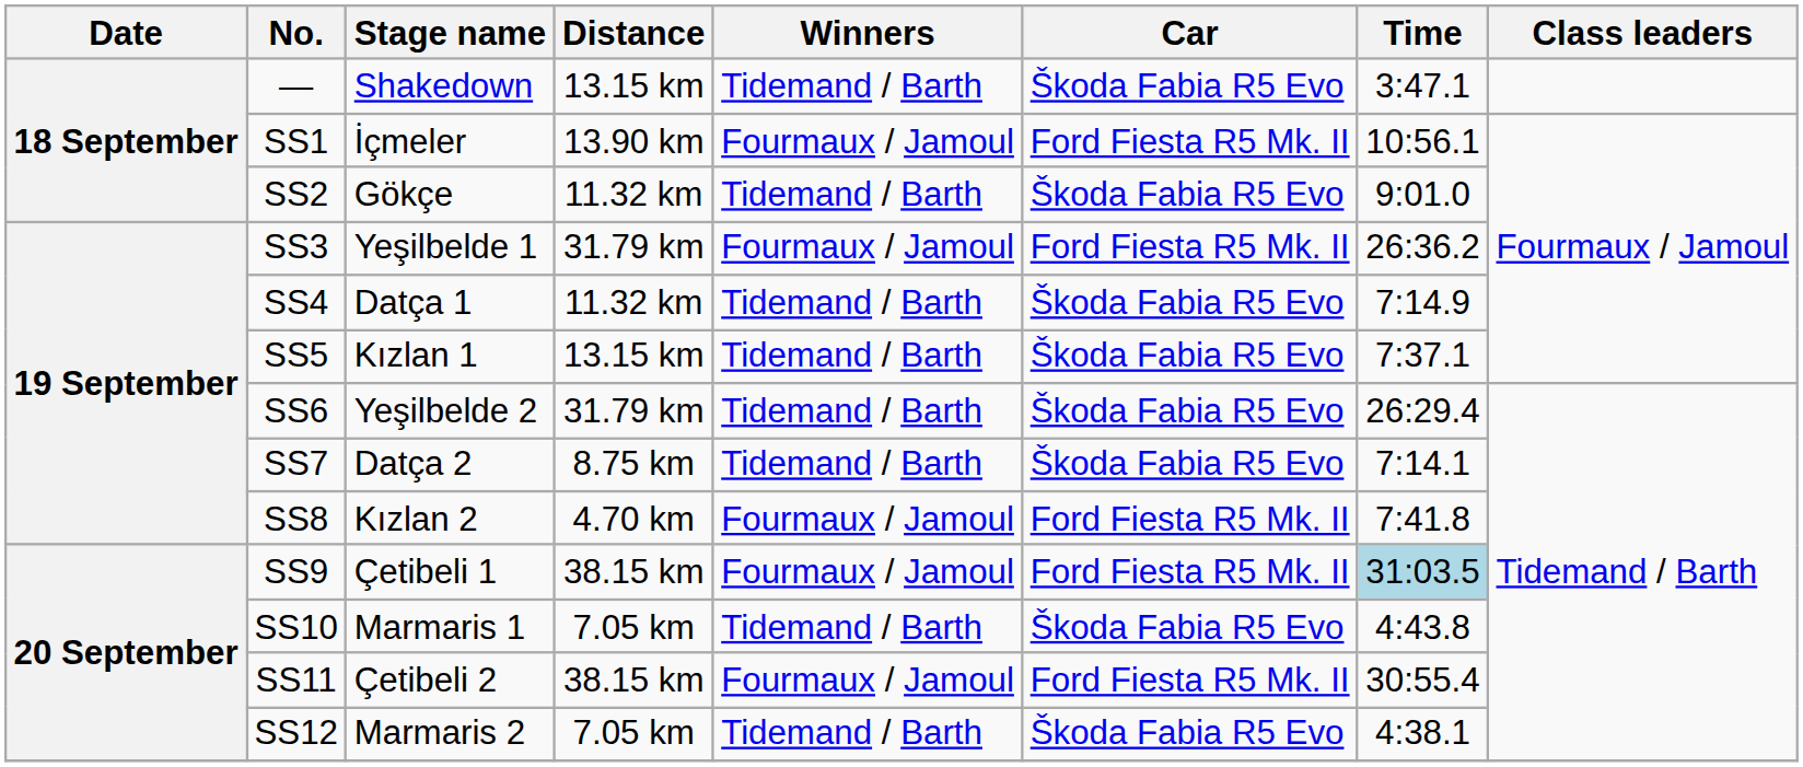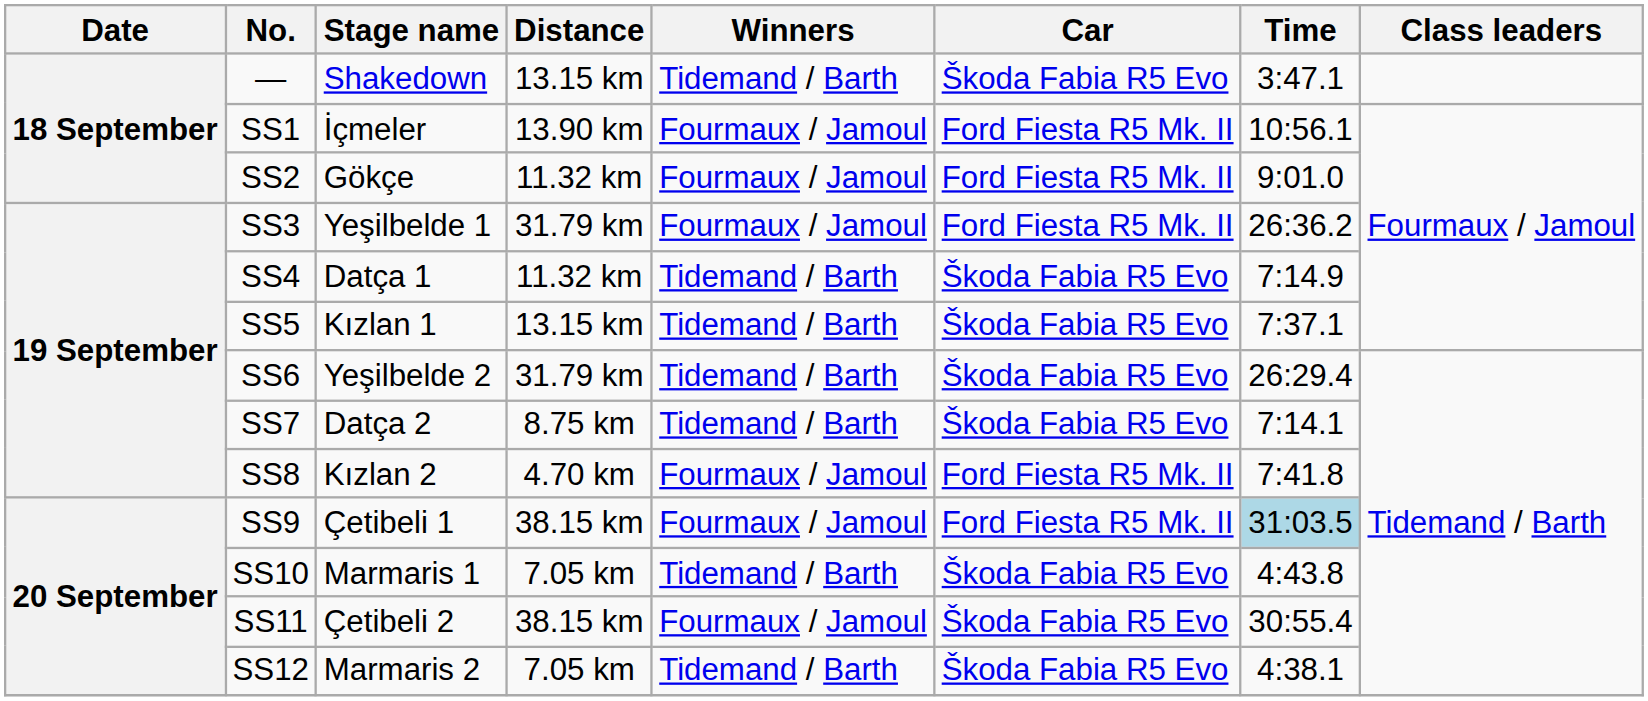 <table class="wikitable" style="font-size: 85%;">
 <tr>
 <th>Date</th>
 <th>No.</th>
 <th>Stage name</th>
 <th>Distance</th>
 <th>Winners</th>
 <th>Car</th>
 <th>Time</th>
 <th>Class leaders</th>
 </tr>
 <tr>
 <th rowspan="3">18 September</th>
 <td align="center">—</td>
 <td nowrap><a href='#'>Shakedown</a></td>
 <td align="center">13.15 km</td>
 <td><a href='#'>Tidemand</a> / <a href='#'>Barth</a></td>
 <td><a href='#'>Škoda Fabia R5 Evo</a></td>
 <td align="center">3:47.1</td>
 <td></td>
 </tr>
 <tr>
 <td align="center">SS1</td>
 <td>İçmeler</td>
 <td align="center">13.90 km</td>
 <td><a href='#'>Fourmaux</a> / <a href='#'>Jamoul</a></td>
 <td><a href='#'>Ford Fiesta R5 Mk. II</a></td>
 <td align="center">10:56.1</td>
 <td rowspan="5"><a href='#'>Fourmaux</a> / <a href='#'>Jamoul</a></td>
 </tr>
 <tr>
 <td align="center">SS2</td>
 <td>Gökçe</td>
 <td align="center">11.32 km</td>
-<td><a href='#'>Tidemand</a> / <a href='#'>Barth</a></td>
-<td><a href='#'>Škoda Fabia R5 Evo</a></td>
+<td><a href='#'>Fourmaux</a> / <a href='#'>Jamoul</a></td>
+<td><a href='#'>Ford Fiesta R5 Mk. II</a></td>
 <td align="center">9:01.0</td>
 </tr>
 <tr>
 <th rowspan="6">19 September</th>
 <td align="center">SS3</td>
 <td>Yeşilbelde 1</td>
 <td align="center">31.79 km</td>
 <td><a href='#'>Fourmaux</a> / <a href='#'>Jamoul</a></td>
 <td><a href='#'>Ford Fiesta R5 Mk. II</a></td>
 <td align="center">26:36.2</td>
 </tr>
 <tr>
 <td align="center">SS4</td>
 <td>Datça 1</td>
 <td align="center">11.32 km</td>
 <td><a href='#'>Tidemand</a> / <a href='#'>Barth</a></td>
 <td><a href='#'>Škoda Fabia R5 Evo</a></td>
 <td align="center">7:14.9</td>
 </tr>
 <tr>
 <td align="center">SS5</td>
 <td>Kızlan 1</td>
 <td align="center">13.15 km</td>
 <td><a href='#'>Tidemand</a> / <a href='#'>Barth</a></td>
 <td><a href='#'>Škoda Fabia R5 Evo</a></td>
 <td align="center">7:37.1</td>
 </tr>
 <tr>
 <td align="center">SS6</td>
 <td>Yeşilbelde 2</td>
 <td align="center">31.79 km</td>
 <td><a href='#'>Tidemand</a> / <a href='#'>Barth</a></td>
 <td><a href='#'>Škoda Fabia R5 Evo</a></td>
 <td align="center">26:29.4</td>
 <td rowspan="7"><a href='#'>Tidemand</a> / <a href='#'>Barth</a></td>
 </tr>
 <tr>
 <td align="center">SS7</td>
 <td>Datça 2</td>
 <td align="center">8.75 km</td>
 <td><a href='#'>Tidemand</a> / <a href='#'>Barth</a></td>
 <td><a href='#'>Škoda Fabia R5 Evo</a></td>
 <td align="center">7:14.1</td>
 </tr>
 <tr>
 <td align="center">SS8</td>
 <td>Kızlan 2</td>
 <td align="center">4.70 km</td>
 <td><a href='#'>Fourmaux</a> / <a href='#'>Jamoul</a></td>
 <td><a href='#'>Ford Fiesta R5 Mk. II</a></td>
 <td align="center">7:41.8</td>
 </tr>
 <tr>
 <th rowspan="4">20 September</th>
 <td align="center">SS9</td>
 <td>Çetibeli 1</td>
 <td align="center">38.15 km</td>
 <td><a href='#'>Fourmaux</a> / <a href='#'>Jamoul</a></td>
 <td><a href='#'>Ford Fiesta R5 Mk. II</a></td>
 <td align="center" style="background: lightblue;">31:03.5</td>
 </tr>
 <tr>
 <td align="center">SS10</td>
 <td>Marmaris 1</td>
 <td align="center">7.05 km</td>
 <td><a href='#'>Tidemand</a> / <a href='#'>Barth</a></td>
 <td><a href='#'>Škoda Fabia R5 Evo</a></td>
 <td align="center">4:43.8</td>
 </tr>
 <tr>
 <td align="center">SS11</td>
 <td>Çetibeli 2</td>
 <td align="center">38.15 km</td>
 <td><a href='#'>Fourmaux</a> / <a href='#'>Jamoul</a></td>
-<td><a href='#'>Ford Fiesta R5 Mk. II</a></td>
+<td><a href='#'>Škoda Fabia R5 Evo</a></td>
 <td align="center">30:55.4</td>
 </tr>
 <tr>
 <td align="center">SS12</td>
 <td nowrap>Marmaris 2</td>
 <td align="center">7.05 km</td>
 <td><a href='#'>Tidemand</a> / <a href='#'>Barth</a></td>
 <td><a href='#'>Škoda Fabia R5 Evo</a></td>
 <td align="center">4:38.1</td>
 </tr>
 <tr>
 </tr>
 </table>
